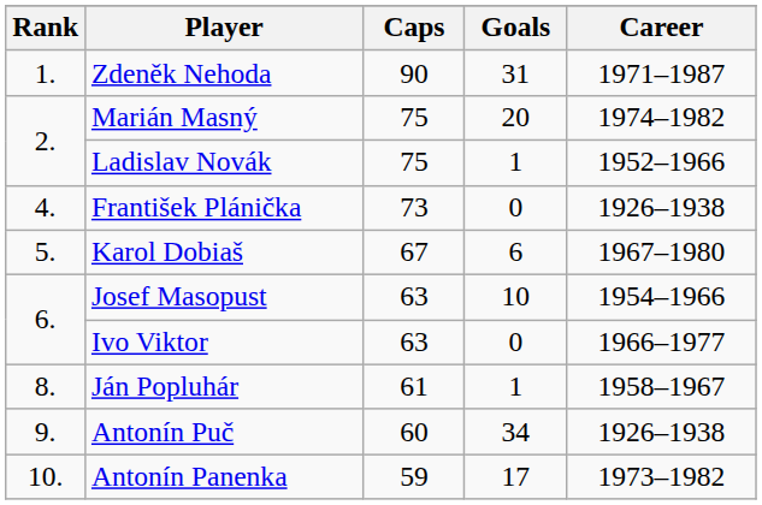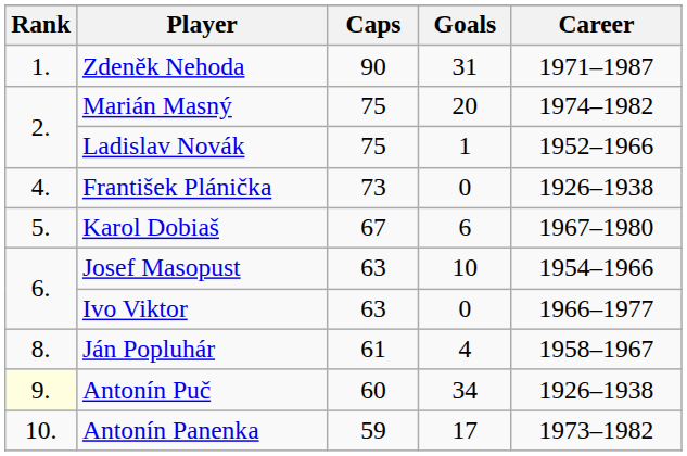 <table class="wikitable sortable" style="text-align:center;">
 <tr>
 </tr>
 <tr>
 <th width=20px>Rank</th>
 <th style="width:150px;">Player</th>
 <th width=50px>Caps</th>
 <th width=50px>Goals</th>
 <th style="width:100px;">Career</th>
 </tr>
 <tr>
 <td>1.</td>
 <td align=left><a href='#'>Zdeněk Nehoda</a></td>
 <td>90</td>
 <td>31</td>
 <td>1971–1987</td>
 </tr>
 <tr>
 <td rowspan="2">2.</td>
 <td align=left><a href='#'>Marián Masný</a></td>
 <td>75</td>
 <td>20</td>
 <td>1974–1982</td>
 </tr>
 <tr>
 <td align=left><a href='#'>Ladislav Novák</a></td>
 <td>75</td>
 <td>1</td>
 <td>1952–1966</td>
 </tr>
 <tr>
 <td>4.</td>
 <td align=left><a href='#'>František Plánička</a></td>
 <td>73</td>
 <td>0</td>
 <td>1926–1938</td>
 </tr>
 <tr>
 <td>5.</td>
 <td align=left><a href='#'>Karol Dobiaš</a></td>
 <td>67</td>
 <td>6</td>
 <td>1967–1980</td>
 </tr>
 <tr>
 <td rowspan="2">6.</td>
 <td align=left><a href='#'>Josef Masopust</a></td>
 <td>63</td>
 <td>10</td>
 <td>1954–1966</td>
 </tr>
 <tr>
 <td align=left><a href='#'>Ivo Viktor</a></td>
 <td>63</td>
 <td>0</td>
 <td>1966–1977</td>
 </tr>
 <tr>
 <td>8.</td>
 <td align=left><a href='#'>Ján Popluhár</a></td>
 <td>61</td>
-<td>1</td>
+<td>4</td>
 <td>1958–1967</td>
 </tr>
 <tr>
-<td>9.</td>
+<td style="background: lightyellow;">9.</td>
 <td align=left><a href='#'>Antonín Puč</a></td>
 <td>60</td>
 <td>34</td>
 <td>1926–1938</td>
 </tr>
 <tr>
 <td>10.</td>
 <td align=left><a href='#'>Antonín Panenka</a></td>
 <td>59</td>
 <td>17</td>
 <td>1973–1982</td>
 </tr>
 </table>
